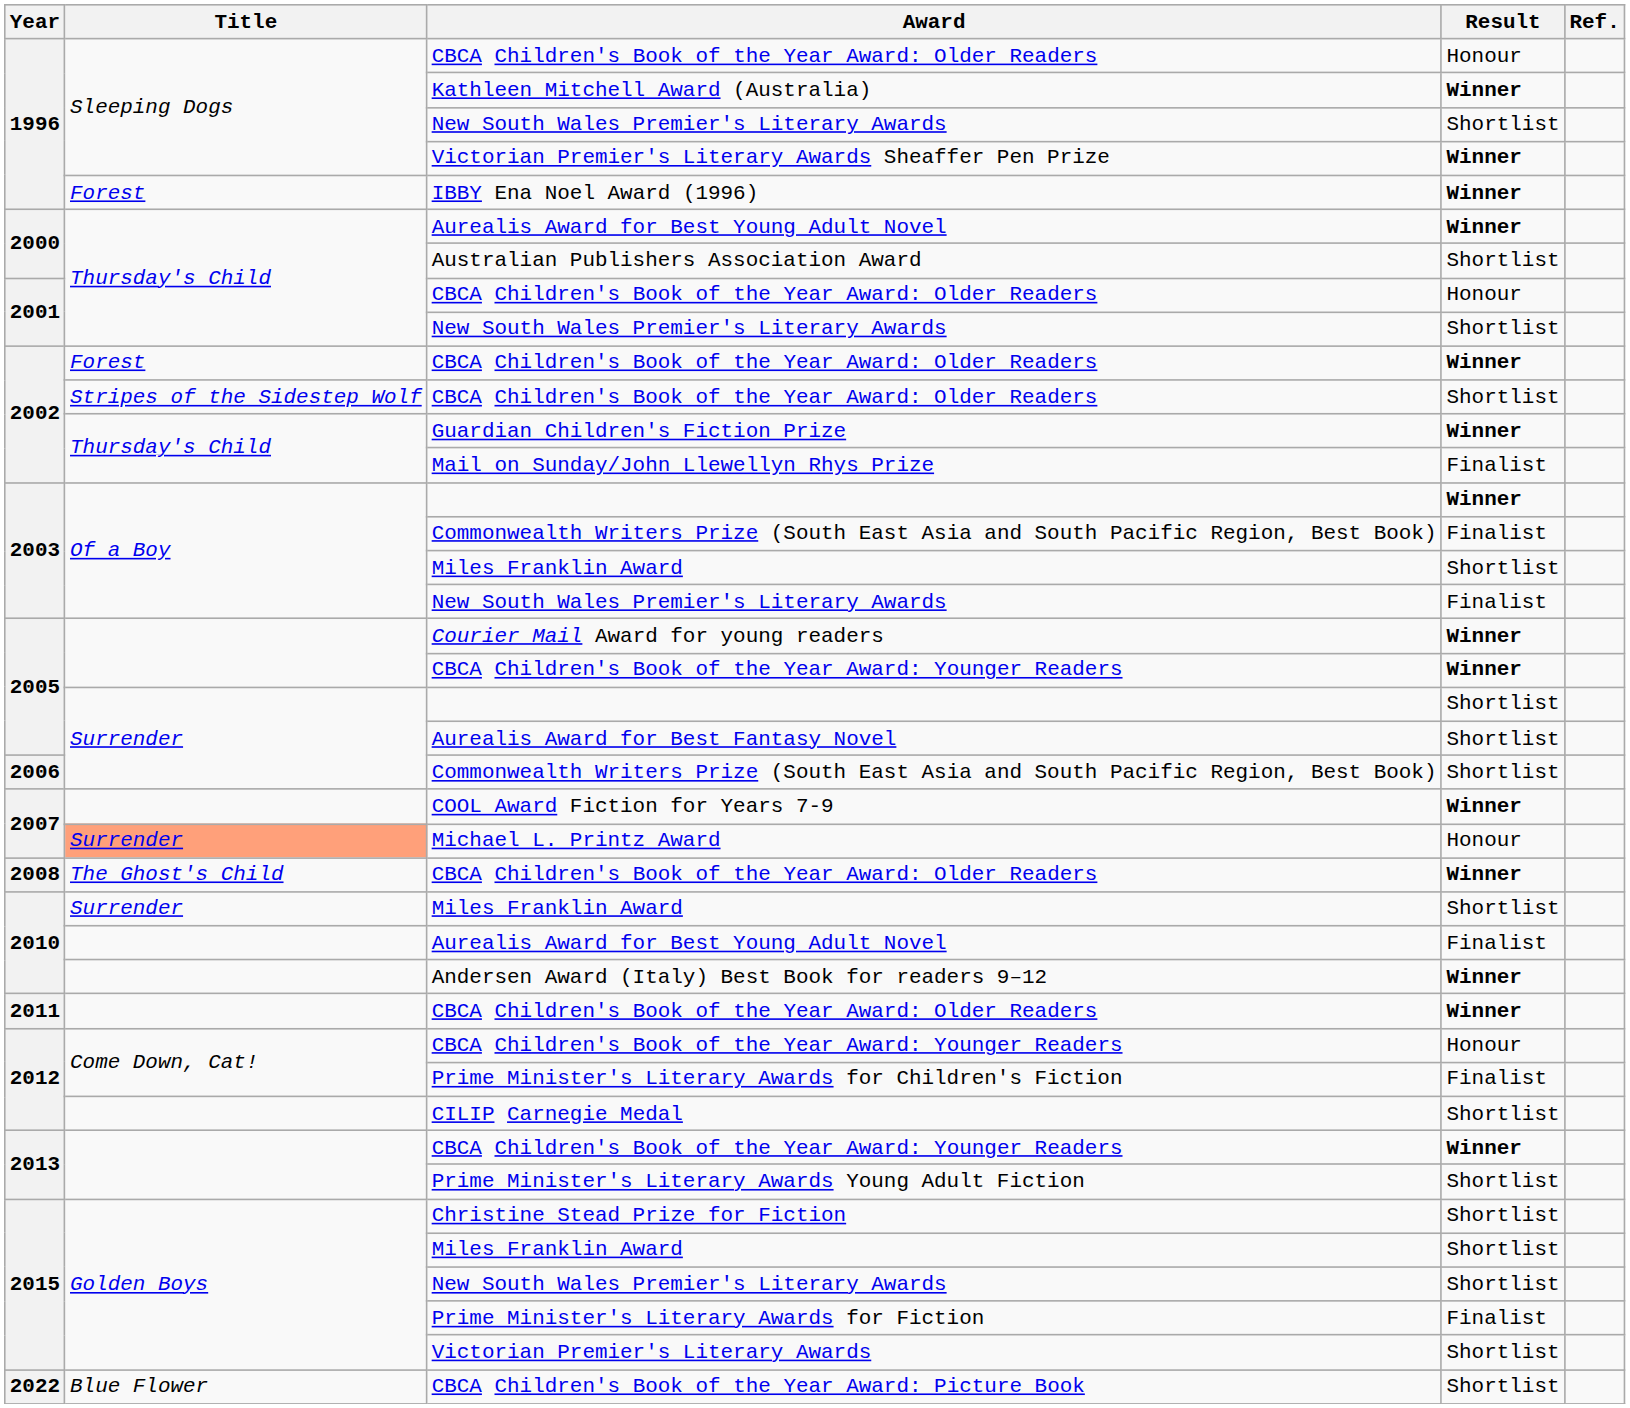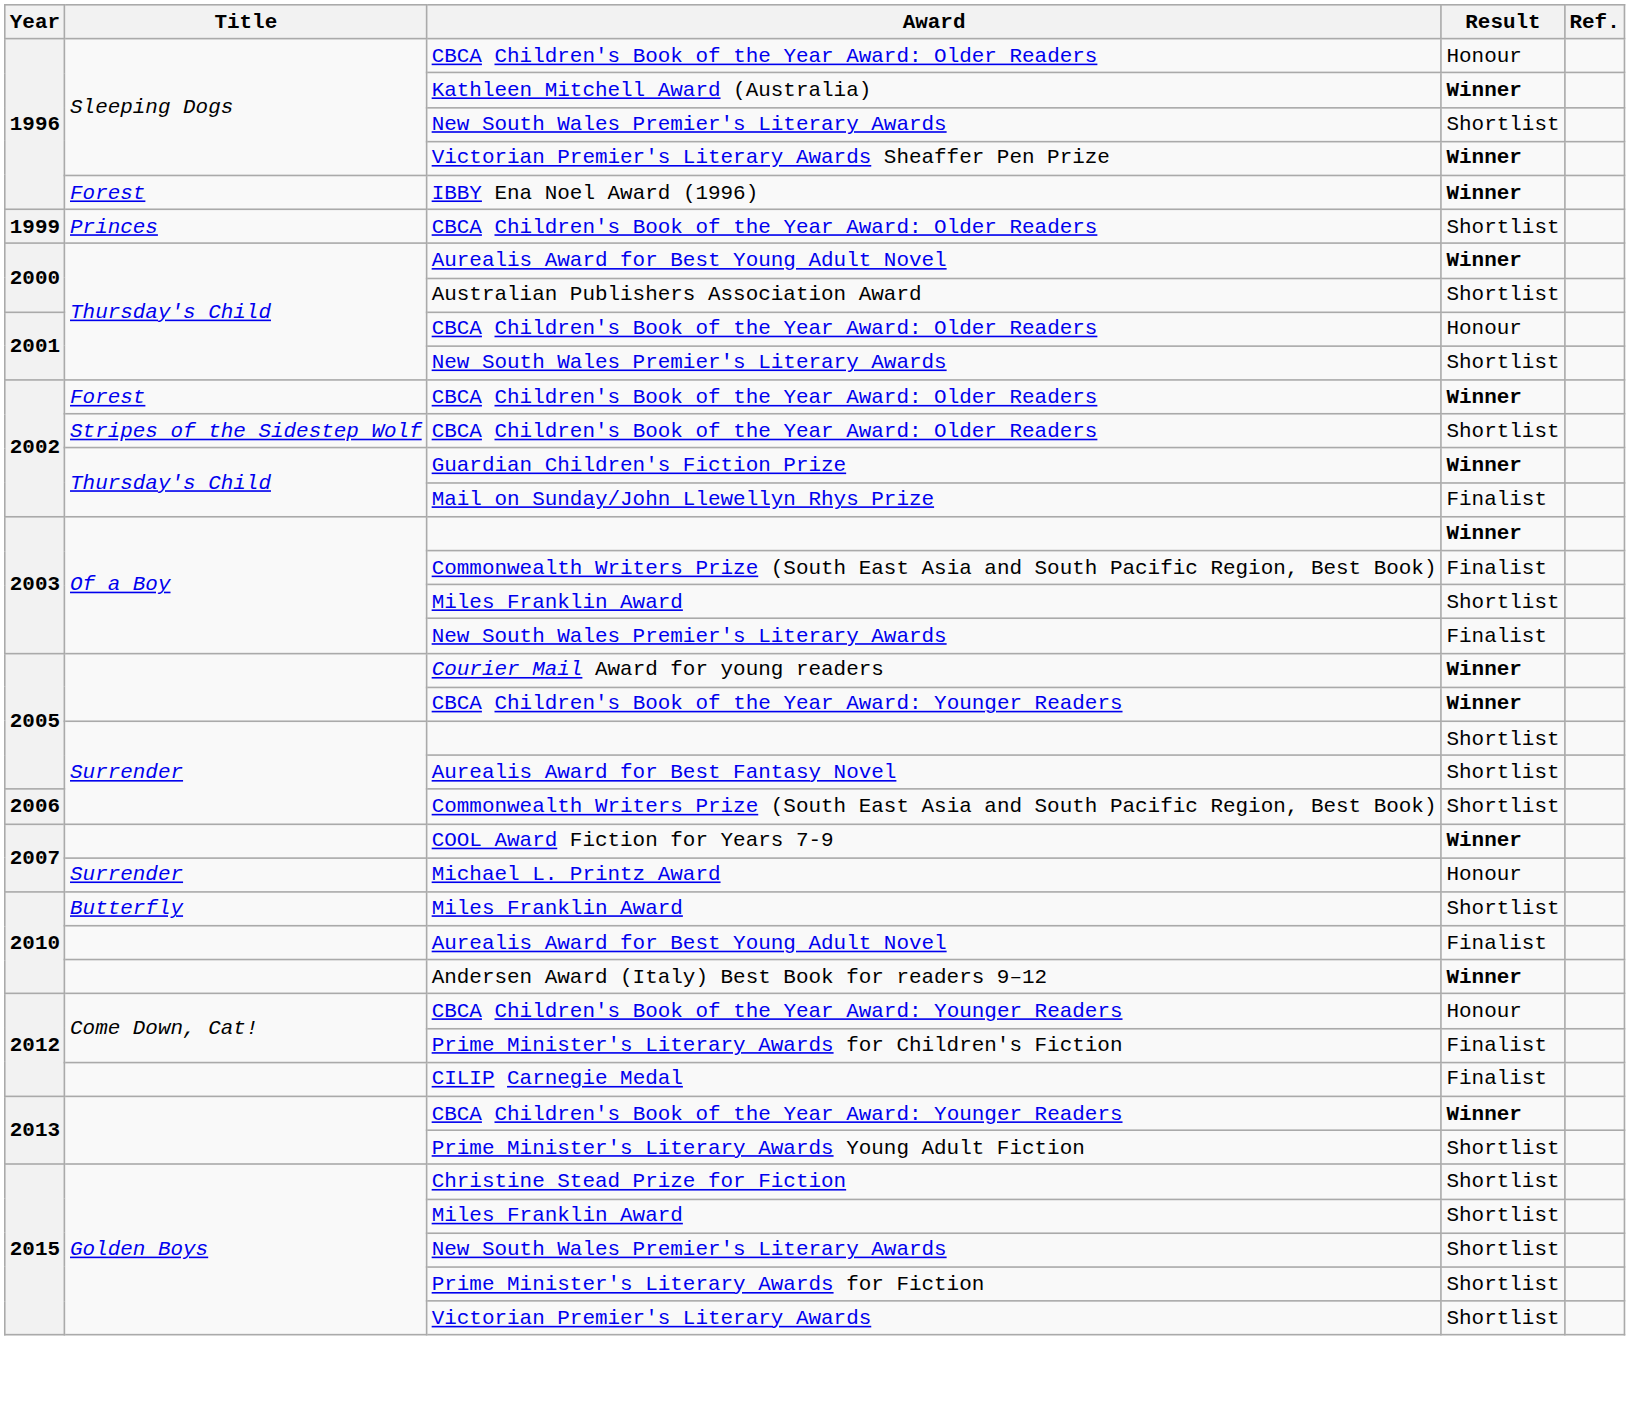 <table class="wikitable sortable mw-collapsible">
 <tr>
 <th>Year</th>
 <th>Title</th>
 <th>Award</th>
 <th>Result</th>
 <th>Ref.</th>
 </tr>
 <tr>
 <th rowspan="5">1996</th>
 <td rowspan="4"><em>Sleeping Dogs</em></td>
 <td><a href='#'>CBCA</a> <a href='#'>Children's Book of the Year Award: Older Readers</a></td>
 <td>Honour</td>
 <td></td>
 </tr>
 <tr>
 <td><a href='#'>Kathleen Mitchell Award</a> (Australia)</td>
 <td><strong>Winner</strong></td>
 <td></td>
 </tr>
 <tr>
 <td><a href='#'>New South Wales Premier's Literary Awards</a></td>
 <td>Shortlist</td>
 <td></td>
 </tr>
 <tr>
 <td><a href='#'>Victorian Premier's Literary Awards</a> Sheaffer Pen Prize</td>
 <td><strong>Winner</strong></td>
 <td></td>
 </tr>
 <tr>
 <td><em><a href='#'>Forest</a></em></td>
 <td><a href='#'>IBBY</a> Ena Noel Award (1996)</td>
 <td><strong>Winner</strong></td>
+<td></td>
+</tr>
+<tr>
+<th>1999</th>
+<td><em><a href='#'>Princes</a></em></td>
+<td><a href='#'>CBCA</a> <a href='#'>Children's Book of the Year Award: Older Readers</a></td>
+<td>Shortlist</td>
 <td></td>
 </tr>
 <tr>
 <th rowspan="2">2000</th>
 <td rowspan="4"><a href='#'><em>Thursday's Child</em></a></td>
 <td><a href='#'>Aurealis Award for Best Young Adult Novel</a></td>
 <td><strong>Winner</strong></td>
 <td></td>
 </tr>
 <tr>
 <td>Australian Publishers Association Award</td>
 <td>Shortlist</td>
 <td></td>
 </tr>
 <tr>
 <th rowspan="2">2001</th>
 <td><a href='#'>CBCA</a> <a href='#'>Children's Book of the Year Award: Older Readers</a></td>
 <td>Honour</td>
 <td></td>
 </tr>
 <tr>
 <td><a href='#'>New South Wales Premier's Literary Awards</a></td>
 <td>Shortlist</td>
 <td></td>
 </tr>
 <tr>
 <th rowspan="4">2002</th>
 <td><em><a href='#'>Forest</a></em></td>
 <td><a href='#'>CBCA</a> <a href='#'>Children's Book of the Year Award: Older Readers</a></td>
 <td><strong>Winner</strong></td>
 <td></td>
 </tr>
 <tr>
 <td><em><a href='#'>Stripes of the Sidestep Wolf</a></em></td>
 <td><a href='#'>CBCA</a> <a href='#'>Children's Book of the Year Award: Older Readers</a></td>
 <td>Shortlist</td>
 <td></td>
 </tr>
 <tr>
 <td rowspan="2"><a href='#'><em>Thursday's Child</em></a></td>
 <td><a href='#'>Guardian Children's Fiction Prize</a></td>
 <td><strong>Winner</strong></td>
 <td></td>
 </tr>
 <tr>
 <td><a href='#'>Mail on Sunday/John Llewellyn Rhys Prize</a></td>
 <td>Finalist</td>
 <td></td>
 </tr>
 <tr>
 <th rowspan="4">2003</th>
 <td rowspan="4"><em><a href='#'>Of a Boy</a></em></td>
 <td></td>
 <td><strong>Winner</strong></td>
 <td></td>
 </tr>
 <tr>
 <td><a href='#'>Commonwealth Writers Prize</a> (South East Asia and South Pacific Region, Best Book)</td>
 <td>Finalist</td>
 <td></td>
 </tr>
 <tr>
 <td><a href='#'>Miles Franklin Award</a></td>
 <td>Shortlist</td>
 <td></td>
 </tr>
 <tr>
 <td><a href='#'>New South Wales Premier's Literary Awards</a></td>
 <td>Finalist</td>
 <td></td>
 </tr>
 <tr>
 <th rowspan="4">2005</th>
 <td rowspan="2"></td>
 <td><em><a href='#'>Courier Mail</a></em> Award for young readers</td>
 <td><strong>Winner</strong></td>
 <td></td>
 </tr>
 <tr>
 <td><a href='#'>CBCA</a> <a href='#'>Children's Book of the Year Award: Younger Readers</a></td>
 <td><strong>Winner</strong></td>
 <td></td>
 </tr>
 <tr>
 <td rowspan="3"><em><a href='#'>Surrender</a></em></td>
 <td></td>
 <td>Shortlist</td>
 <td></td>
 </tr>
 <tr>
 <td><a href='#'>Aurealis Award for Best Fantasy Novel</a></td>
 <td>Shortlist</td>
 <td></td>
 </tr>
 <tr>
 <th>2006</th>
 <td><a href='#'>Commonwealth Writers Prize</a> (South East Asia and South Pacific Region, Best Book)</td>
 <td>Shortlist</td>
 <td></td>
 </tr>
 <tr>
 <th rowspan="2">2007</th>
 <td></td>
 <td><a href='#'>COOL Award</a> Fiction for Years 7-9</td>
 <td><strong>Winner</strong></td>
 <td></td>
 </tr>
 <tr>
-<td style="background: lightsalmon;"><em><a href='#'>Surrender</a></em></td>
+<td><em><a href='#'>Surrender</a></em></td>
 <td><a href='#'>Michael L. Printz Award</a></td>
 <td>Honour</td>
 <td></td>
 </tr>
 <tr>
-<th>2008</th>
-<td><em><a href='#'>The Ghost's Child</a></em></td>
-<td><a href='#'>CBCA</a> <a href='#'>Children's Book of the Year Award: Older Readers</a></td>
-<td><strong>Winner</strong></td>
-<td></td>
-</tr>
-<tr>
 <th rowspan="3">2010</th>
-<td><em><a href='#'>Surrender</a></em></td>
+<td><em><a href='#'>Butterfly</a></em></td>
 <td><a href='#'>Miles Franklin Award</a></td>
 <td>Shortlist</td>
 <td></td>
 </tr>
 <tr>
 <td></td>
 <td><a href='#'>Aurealis Award for Best Young Adult Novel</a></td>
 <td>Finalist</td>
 <td></td>
 </tr>
 <tr>
 <td></td>
 <td>Andersen Award (Italy) Best Book for readers 9–12</td>
-<td><strong>Winner</strong></td>
-<td></td>
-</tr>
-<tr>
-<th>2011</th>
-<td></td>
-<td><a href='#'>CBCA</a> <a href='#'>Children's Book of the Year Award: Older Readers</a></td>
 <td><strong>Winner</strong></td>
 <td></td>
 </tr>
 <tr>
 <th rowspan="3">2012</th>
 <td rowspan="2"><em>Come Down, Cat!</em></td>
 <td><a href='#'>CBCA</a> <a href='#'>Children's Book of the Year Award: Younger Readers</a></td>
 <td>Honour</td>
 <td></td>
 </tr>
 <tr>
 <td><a href='#'>Prime Minister's Literary Awards</a> for Children's Fiction</td>
 <td>Finalist</td>
 <td></td>
 </tr>
 <tr>
 <td></td>
 <td><a href='#'>CILIP</a> <a href='#'>Carnegie Medal</a></td>
-<td>Shortlist</td>
+<td>Finalist</td>
 <td></td>
 </tr>
 <tr>
 <th rowspan="2">2013</th>
 <td rowspan="2"></td>
 <td><a href='#'>CBCA</a> <a href='#'>Children's Book of the Year Award: Younger Readers</a></td>
 <td><strong>Winner</strong></td>
 <td></td>
 </tr>
 <tr>
 <td><a href='#'>Prime Minister's Literary Awards</a> Young Adult Fiction</td>
 <td>Shortlist</td>
 <td></td>
 </tr>
 <tr>
 <th rowspan="5">2015</th>
 <td rowspan="5"><em><a href='#'>Golden Boys</a></em></td>
 <td><a href='#'>Christine Stead Prize for Fiction</a></td>
 <td>Shortlist</td>
 <td></td>
 </tr>
 <tr>
 <td><a href='#'>Miles Franklin Award</a></td>
 <td>Shortlist</td>
 <td></td>
 </tr>
 <tr>
 <td><a href='#'>New South Wales Premier's Literary Awards</a></td>
 <td>Shortlist</td>
 <td></td>
 </tr>
 <tr>
 <td><a href='#'>Prime Minister's Literary Awards</a> for Fiction</td>
-<td>Finalist</td>
+<td>Shortlist</td>
 <td></td>
 </tr>
 <tr>
 <td><a href='#'>Victorian Premier's Literary Awards</a></td>
 <td>Shortlist</td>
 <td></td>
 </tr>
-<tr>
-<th>2022</th>
-<td><em>Blue Flower</em></td>
-<td><a href='#'>CBCA</a> <a href='#'>Children's Book of the Year Award: Picture Book</a></td>
-<td>Shortlist</td>
-<td></td>
-</tr>
 </table>
